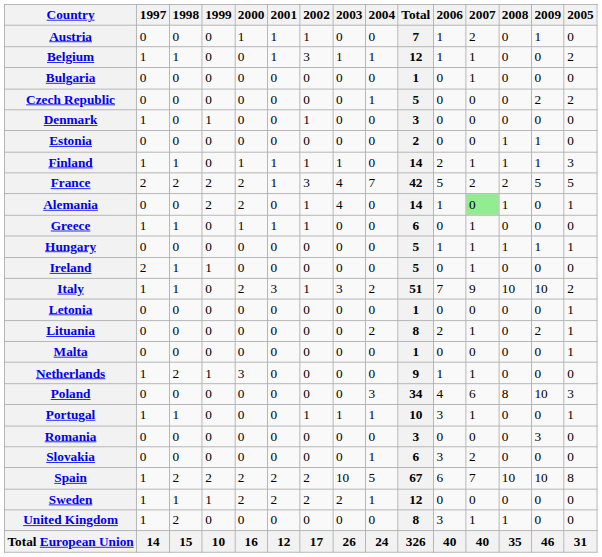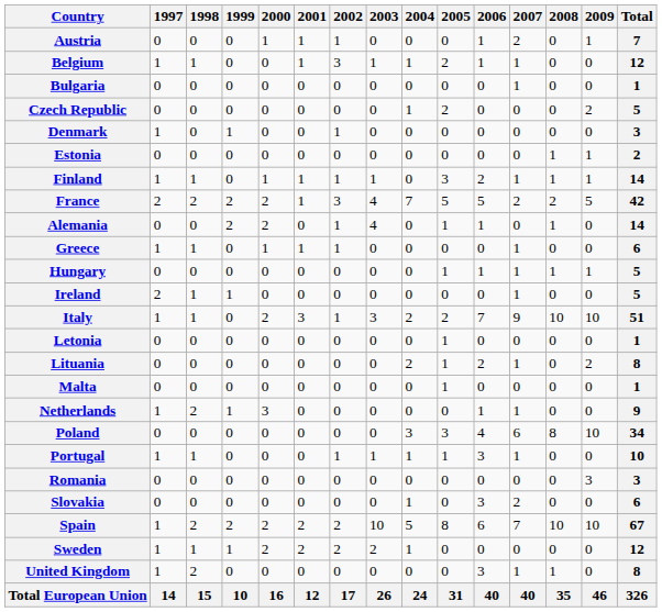 <table class="wikitable">
 <tr>
 <th><a href='#'>Country</a></th>
 <th>1997</th>
 <th>1998</th>
 <th>1999</th>
 <th>2000</th>
 <th>2001</th>
 <th>2002</th>
 <th>2003</th>
 <th>2004</th>
-<th>Total</th>
+<th>2005</th>
 <th>2006</th>
 <th>2007</th>
 <th>2008</th>
 <th>2009</th>
-<th>2005</th>
+<th>Total</th>
 </tr>
 <tr>
 <th><a href='#'>Austria</a></th>
 <td>0</td>
 <td>0</td>
 <td>0</td>
 <td>1</td>
 <td>1</td>
 <td>1</td>
 <td>0</td>
 <td>0</td>
-<th>7</th>
+<td>0</td>
 <td>1</td>
 <td>2</td>
 <td>0</td>
 <td>1</td>
-<td>0</td>
+<th>7</th>
 </tr>
 <tr>
 <th><a href='#'>Belgium</a></th>
 <td>1</td>
 <td>1</td>
 <td>0</td>
 <td>0</td>
 <td>1</td>
 <td>3</td>
 <td>1</td>
 <td>1</td>
-<th>12</th>
+<td>2</td>
 <td>1</td>
 <td>1</td>
 <td>0</td>
 <td>0</td>
-<td>2</td>
+<th>12</th>
 </tr>
 <tr>
 <th><a href='#'>Bulgaria</a></th>
 <td>0</td>
 <td>0</td>
 <td>0</td>
 <td>0</td>
 <td>0</td>
 <td>0</td>
 <td>0</td>
 <td>0</td>
-<th>1</th>
+<td>0</td>
 <td>0</td>
 <td>1</td>
 <td>0</td>
 <td>0</td>
-<td>0</td>
+<th>1</th>
 </tr>
 <tr>
 <th><a href='#'>Czech Republic</a></th>
 <td>0</td>
 <td>0</td>
 <td>0</td>
 <td>0</td>
 <td>0</td>
 <td>0</td>
 <td>0</td>
 <td>1</td>
-<th>5</th>
+<td>2</td>
 <td>0</td>
 <td>0</td>
 <td>0</td>
 <td>2</td>
-<td>2</td>
+<th>5</th>
 </tr>
 <tr>
 <th><a href='#'>Denmark</a></th>
 <td>1</td>
 <td>0</td>
 <td>1</td>
 <td>0</td>
 <td>0</td>
 <td>1</td>
 <td>0</td>
 <td>0</td>
-<th>3</th>
 <td>0</td>
 <td>0</td>
 <td>0</td>
 <td>0</td>
 <td>0</td>
+<th>3</th>
 </tr>
 <tr>
 <th><a href='#'>Estonia</a></th>
 <td>0</td>
 <td>0</td>
 <td>0</td>
 <td>0</td>
 <td>0</td>
 <td>0</td>
 <td>0</td>
 <td>0</td>
-<th>2</th>
+<td>0</td>
 <td>0</td>
 <td>0</td>
 <td>1</td>
 <td>1</td>
-<td>0</td>
+<th>2</th>
 </tr>
 <tr>
 <th><a href='#'>Finland</a></th>
 <td>1</td>
 <td>1</td>
 <td>0</td>
 <td>1</td>
 <td>1</td>
 <td>1</td>
 <td>1</td>
 <td>0</td>
-<th>14</th>
+<td>3</td>
 <td>2</td>
 <td>1</td>
 <td>1</td>
 <td>1</td>
-<td>3</td>
+<th>14</th>
 </tr>
 <tr>
 <th><a href='#'>France</a></th>
 <td>2</td>
 <td>2</td>
 <td>2</td>
 <td>2</td>
 <td>1</td>
 <td>3</td>
 <td>4</td>
 <td>7</td>
-<th>42</th>
+<td>5</td>
 <td>5</td>
 <td>2</td>
 <td>2</td>
 <td>5</td>
-<td>5</td>
+<th>42</th>
 </tr>
 <tr>
 <th><a href='#'>Alemania</a></th>
 <td>0</td>
 <td>0</td>
 <td>2</td>
 <td>2</td>
 <td>0</td>
 <td>1</td>
 <td>4</td>
 <td>0</td>
-<th>14</th>
 <td>1</td>
-<td style="background: lightgreen;">0</td>
 <td>1</td>
 <td>0</td>
 <td>1</td>
+<td>0</td>
+<th>14</th>
 </tr>
 <tr>
 <th><a href='#'>Greece</a></th>
 <td>1</td>
 <td>1</td>
 <td>0</td>
 <td>1</td>
 <td>1</td>
 <td>1</td>
 <td>0</td>
 <td>0</td>
-<th>6</th>
+<td>0</td>
 <td>0</td>
 <td>1</td>
 <td>0</td>
 <td>0</td>
-<td>0</td>
+<th>6</th>
 </tr>
 <tr>
 <th><a href='#'>Hungary</a></th>
 <td>0</td>
 <td>0</td>
 <td>0</td>
 <td>0</td>
 <td>0</td>
 <td>0</td>
 <td>0</td>
 <td>0</td>
-<th>5</th>
 <td>1</td>
 <td>1</td>
 <td>1</td>
 <td>1</td>
 <td>1</td>
+<th>5</th>
 </tr>
 <tr>
 <th><a href='#'>Ireland</a></th>
 <td>2</td>
 <td>1</td>
 <td>1</td>
 <td>0</td>
 <td>0</td>
 <td>0</td>
 <td>0</td>
 <td>0</td>
-<th>5</th>
+<td>0</td>
 <td>0</td>
 <td>1</td>
 <td>0</td>
 <td>0</td>
-<td>0</td>
+<th>5</th>
 </tr>
 <tr>
 <th><a href='#'>Italy</a></th>
 <td>1</td>
 <td>1</td>
 <td>0</td>
 <td>2</td>
 <td>3</td>
 <td>1</td>
 <td>3</td>
 <td>2</td>
-<th>51</th>
+<td>2</td>
 <td>7</td>
 <td>9</td>
 <td>10</td>
 <td>10</td>
-<td>2</td>
+<th>51</th>
 </tr>
 <tr>
 <th><a href='#'>Letonia</a></th>
 <td>0</td>
 <td>0</td>
 <td>0</td>
 <td>0</td>
 <td>0</td>
 <td>0</td>
 <td>0</td>
 <td>0</td>
-<th>1</th>
+<td>1</td>
 <td>0</td>
 <td>0</td>
 <td>0</td>
 <td>0</td>
-<td>1</td>
+<th>1</th>
 </tr>
 <tr>
 <th><a href='#'>Lituania</a></th>
 <td>0</td>
 <td>0</td>
 <td>0</td>
 <td>0</td>
 <td>0</td>
 <td>0</td>
 <td>0</td>
 <td>2</td>
-<th>8</th>
+<td>1</td>
 <td>2</td>
 <td>1</td>
 <td>0</td>
 <td>2</td>
-<td>1</td>
+<th>8</th>
 </tr>
 <tr>
 <th><a href='#'>Malta</a></th>
 <td>0</td>
 <td>0</td>
 <td>0</td>
 <td>0</td>
 <td>0</td>
 <td>0</td>
 <td>0</td>
 <td>0</td>
-<th>1</th>
+<td>1</td>
 <td>0</td>
 <td>0</td>
 <td>0</td>
 <td>0</td>
-<td>1</td>
+<th>1</th>
 </tr>
 <tr>
 <th><a href='#'>Netherlands</a></th>
 <td>1</td>
 <td>2</td>
 <td>1</td>
 <td>3</td>
 <td>0</td>
 <td>0</td>
 <td>0</td>
 <td>0</td>
-<th>9</th>
+<td>0</td>
 <td>1</td>
 <td>1</td>
 <td>0</td>
 <td>0</td>
-<td>0</td>
+<th>9</th>
 </tr>
 <tr>
 <th><a href='#'>Poland</a></th>
 <td>0</td>
 <td>0</td>
 <td>0</td>
 <td>0</td>
 <td>0</td>
 <td>0</td>
 <td>0</td>
 <td>3</td>
-<th>34</th>
+<td>3</td>
 <td>4</td>
 <td>6</td>
 <td>8</td>
 <td>10</td>
-<td>3</td>
+<th>34</th>
 </tr>
 <tr>
 <th><a href='#'>Portugal</a></th>
 <td>1</td>
 <td>1</td>
 <td>0</td>
 <td>0</td>
 <td>0</td>
 <td>1</td>
 <td>1</td>
 <td>1</td>
-<th>10</th>
+<td>1</td>
 <td>3</td>
 <td>1</td>
 <td>0</td>
 <td>0</td>
-<td>1</td>
+<th>10</th>
 </tr>
 <tr>
 <th><a href='#'>Romania</a></th>
 <td>0</td>
 <td>0</td>
 <td>0</td>
 <td>0</td>
 <td>0</td>
 <td>0</td>
 <td>0</td>
 <td>0</td>
-<th>3</th>
+<td>0</td>
 <td>0</td>
 <td>0</td>
 <td>0</td>
 <td>3</td>
-<td>0</td>
+<th>3</th>
 </tr>
 <tr>
 <th><a href='#'>Slovakia</a></th>
 <td>0</td>
 <td>0</td>
 <td>0</td>
 <td>0</td>
 <td>0</td>
 <td>0</td>
 <td>0</td>
 <td>1</td>
-<th>6</th>
+<td>0</td>
 <td>3</td>
 <td>2</td>
 <td>0</td>
 <td>0</td>
-<td>0</td>
+<th>6</th>
 </tr>
 <tr>
 <th><a href='#'>Spain</a></th>
 <td>1</td>
 <td>2</td>
 <td>2</td>
 <td>2</td>
 <td>2</td>
 <td>2</td>
 <td>10</td>
 <td>5</td>
-<th>67</th>
+<td>8</td>
 <td>6</td>
 <td>7</td>
 <td>10</td>
 <td>10</td>
-<td>8</td>
+<th>67</th>
 </tr>
 <tr>
 <th><a href='#'>Sweden</a></th>
 <td>1</td>
 <td>1</td>
 <td>1</td>
 <td>2</td>
 <td>2</td>
 <td>2</td>
 <td>2</td>
 <td>1</td>
-<th>12</th>
 <td>0</td>
 <td>0</td>
 <td>0</td>
 <td>0</td>
 <td>0</td>
+<th>12</th>
 </tr>
 <tr>
 <th><a href='#'>United Kingdom</a></th>
 <td>1</td>
 <td>2</td>
 <td>0</td>
 <td>0</td>
 <td>0</td>
 <td>0</td>
 <td>0</td>
 <td>0</td>
-<th>8</th>
+<td>0</td>
 <td>3</td>
 <td>1</td>
 <td>1</td>
 <td>0</td>
-<td>0</td>
+<th>8</th>
 </tr>
 <tr>
 <th>Total <a href='#'>European Union</a></th>
 <th>14</th>
 <th>15</th>
 <th>10</th>
 <th>16</th>
 <th>12</th>
 <th>17</th>
 <th>26</th>
 <th>24</th>
-<th>326</th>
+<th>31</th>
 <th>40</th>
 <th>40</th>
 <th>35</th>
 <th>46</th>
-<th>31</th>
+<th>326</th>
 </tr>
 </table>
